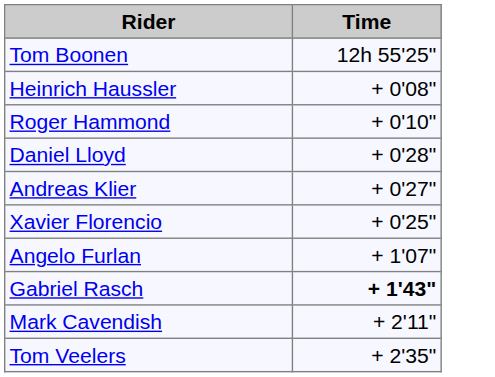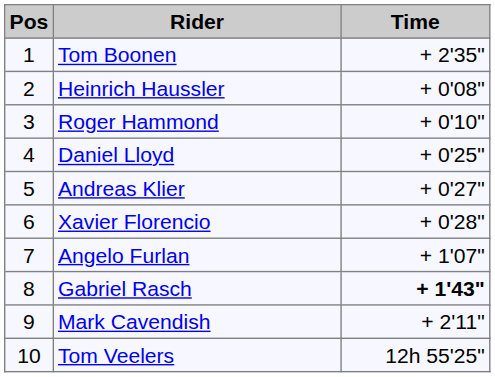 <table cellpadding="3" cellspacing="0" border="1" style="background:#f7f8ff; font-size:95%; border:gray solid 1px; border-collapse:collapse;">
 <tr style="background:#ccc; text-align:center;">
+<td style="width:20px;"><strong>Pos</strong></td>
 <td style="width:200px;"><strong>Rider</strong></td>
 <td style="width:100px;"><strong>Time</strong></td>
 </tr>
 <tr valign=top>
+<td align=center>1</td>
 <td> <a href='#'>Tom Boonen</a></td>
-<td align=right>12h 55'25"</td>
+<td align=right>+ 2'35"</td>
 </tr>
 <tr valign=top>
+<td align=center>2</td>
 <td> <a href='#'>Heinrich Haussler</a></td>
 <td align=right>+ 0'08"</td>
 </tr>
 <tr valign=top>
+<td align=center>3</td>
 <td> <a href='#'>Roger Hammond</a></td>
 <td align=right>+ 0'10"</td>
 </tr>
 <tr valign=top>
+<td align=center>4</td>
 <td> <a href='#'>Daniel Lloyd</a></td>
-<td align=right>+ 0'28"</td>
+<td align=right>+ 0'25"</td>
 </tr>
 <tr valign=top>
+<td align=center>5</td>
 <td> <a href='#'>Andreas Klier</a></td>
 <td align=right>+ 0'27"</td>
 </tr>
 <tr valign=top>
+<td align=center>6</td>
 <td> <a href='#'>Xavier Florencio</a></td>
-<td align=right>+ 0'25"</td>
+<td align=right>+ 0'28"</td>
 </tr>
 <tr valign=top>
+<td align=center>7</td>
 <td> <a href='#'>Angelo Furlan</a></td>
 <td align=right>+ 1'07"</td>
 </tr>
 <tr valign=top>
+<td align=center>8</td>
 <td> <a href='#'>Gabriel Rasch</a></td>
 <td align=right><strong>+ 1'43"</strong></td>
 </tr>
 <tr valign=top>
+<td align=center>9</td>
 <td> <a href='#'>Mark Cavendish</a></td>
 <td align=right>+ 2'11"</td>
 </tr>
 <tr valign=top>
+<td align=center>10</td>
 <td> <a href='#'>Tom Veelers</a></td>
-<td align=right>+ 2'35"</td>
+<td align=right>12h 55'25"</td>
 </tr>
 </table>
